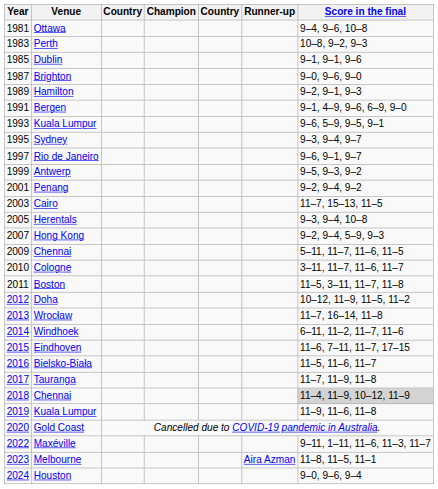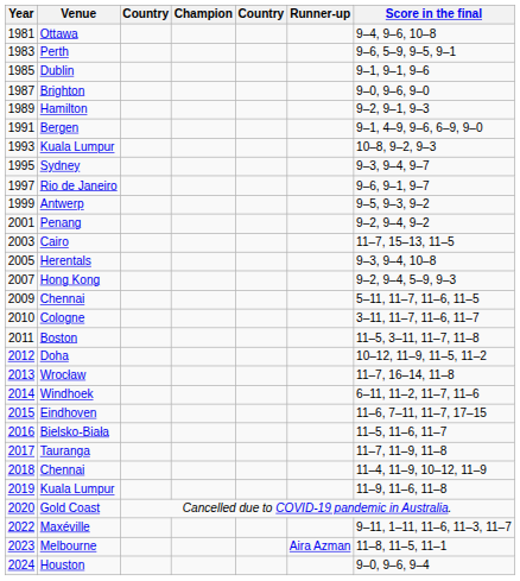 <table class="sortable wikitable">
 <tr>
 <th>Year</th>
 <th>Venue</th>
 <th>Country</th>
 <th>Champion</th>
 <th>Country</th>
 <th>Runner-up</th>
 <th class="unsortable"><a href='#'>Score in the final</a></th>
 </tr>
 <tr>
 <td style="text-align:center">1981</td>
 <td> <a href='#'>Ottawa</a></td>
 <td></td>
 <td></td>
 <td></td>
 <td></td>
 <td>9–4, 9–6, 10–8</td>
 </tr>
 <tr>
 <td style="text-align:center">1983</td>
 <td> <a href='#'>Perth</a></td>
 <td></td>
 <td></td>
 <td></td>
 <td></td>
-<td>10–8, 9–2, 9–3</td>
+<td>9–6, 5–9, 9–5, 9–1</td>
 </tr>
 <tr>
 <td style="text-align:center">1985</td>
 <td> <a href='#'>Dublin</a></td>
 <td></td>
 <td></td>
 <td></td>
 <td></td>
 <td>9–1, 9–1, 9–6</td>
 </tr>
 <tr>
 <td style="text-align:center">1987</td>
 <td> <a href='#'>Brighton</a></td>
 <td></td>
 <td></td>
 <td></td>
 <td></td>
 <td>9–0, 9–6, 9–0</td>
 </tr>
 <tr>
 <td style="text-align:center">1989</td>
 <td> <a href='#'>Hamilton</a></td>
 <td></td>
 <td></td>
 <td></td>
 <td></td>
 <td>9–2, 9–1, 9–3</td>
 </tr>
 <tr>
 <td style="text-align:center">1991</td>
 <td> <a href='#'>Bergen</a></td>
 <td></td>
 <td></td>
 <td></td>
 <td></td>
 <td>9–1, 4–9, 9–6, 6–9, 9–0</td>
 </tr>
 <tr>
 <td style="text-align:center">1993</td>
 <td> <a href='#'>Kuala Lumpur</a></td>
 <td></td>
 <td></td>
 <td></td>
 <td></td>
-<td>9–6, 5–9, 9–5, 9–1</td>
+<td>10–8, 9–2, 9–3</td>
 </tr>
 <tr>
 <td style="text-align:center">1995</td>
 <td> <a href='#'>Sydney</a></td>
 <td></td>
 <td></td>
 <td></td>
 <td></td>
 <td>9–3, 9–4, 9–7</td>
 </tr>
 <tr>
 <td style="text-align:center">1997</td>
 <td> <a href='#'>Rio de Janeiro</a></td>
 <td></td>
 <td></td>
 <td></td>
 <td></td>
 <td>9–6, 9–1, 9–7</td>
 </tr>
 <tr>
 <td style="text-align:center">1999</td>
 <td> <a href='#'>Antwerp</a></td>
 <td></td>
 <td></td>
 <td></td>
 <td></td>
 <td>9–5, 9–3, 9–2</td>
 </tr>
 <tr>
 <td style="text-align:center">2001</td>
 <td> <a href='#'>Penang</a></td>
 <td></td>
 <td></td>
 <td></td>
 <td></td>
 <td>9–2, 9–4, 9–2</td>
 </tr>
 <tr>
 <td style="text-align:center">2003</td>
 <td> <a href='#'>Cairo</a></td>
 <td></td>
 <td></td>
 <td></td>
 <td></td>
 <td>11–7, 15–13, 11–5</td>
 </tr>
 <tr>
 <td style="text-align:center">2005</td>
 <td> <a href='#'>Herentals</a></td>
 <td></td>
 <td></td>
 <td></td>
 <td></td>
 <td>9–3, 9–4, 10–8</td>
 </tr>
 <tr>
 <td style="text-align:center">2007</td>
 <td> <a href='#'>Hong Kong</a></td>
 <td></td>
 <td></td>
 <td></td>
 <td></td>
 <td>9–2, 9–4, 5–9, 9–3</td>
 </tr>
 <tr>
 <td style="text-align:center">2009</td>
 <td> <a href='#'>Chennai</a></td>
 <td></td>
 <td></td>
 <td></td>
 <td></td>
 <td>5–11, 11–7, 11–6, 11–5</td>
 </tr>
 <tr>
 <td style="text-align:center">2010</td>
 <td> <a href='#'>Cologne</a></td>
 <td></td>
 <td></td>
 <td></td>
 <td></td>
 <td>3–11, 11–7, 11–6, 11–7</td>
 </tr>
 <tr>
 <td style="text-align:center">2011</td>
 <td> <a href='#'>Boston</a></td>
 <td></td>
 <td></td>
 <td></td>
 <td></td>
 <td>11–5, 3–11, 11–7, 11–8</td>
 </tr>
 <tr>
 <td style="text-align:center"><a href='#'>2012</a></td>
 <td> <a href='#'>Doha</a></td>
 <td></td>
 <td></td>
 <td></td>
 <td></td>
 <td>10–12, 11–9, 11–5, 11–2</td>
 </tr>
 <tr>
 <td style="text-align:center"><a href='#'>2013</a></td>
 <td> <a href='#'>Wrocław</a></td>
 <td></td>
 <td></td>
 <td></td>
 <td></td>
 <td>11–7, 16–14, 11–8</td>
 </tr>
 <tr>
 <td style="text-align:center"><a href='#'>2014</a></td>
 <td> <a href='#'>Windhoek</a></td>
 <td></td>
 <td></td>
 <td></td>
 <td></td>
 <td>6–11, 11–2, 11–7, 11–6</td>
 </tr>
 <tr>
 <td style="text-align:center"><a href='#'>2015</a></td>
 <td> <a href='#'>Eindhoven</a></td>
 <td></td>
 <td></td>
 <td></td>
 <td></td>
 <td>11–6, 7–11, 11–7, 17–15</td>
 </tr>
 <tr>
 <td style="text-align:center"><a href='#'>2016</a></td>
 <td> <a href='#'>Bielsko-Biała</a></td>
 <td></td>
 <td></td>
 <td></td>
 <td></td>
 <td>11–5, 11–6, 11–7</td>
 </tr>
 <tr>
 <td style="text-align:center"><a href='#'>2017</a></td>
 <td> <a href='#'>Tauranga</a></td>
 <td></td>
 <td></td>
 <td></td>
 <td></td>
 <td>11–7, 11–9, 11–8</td>
 </tr>
 <tr>
 <td style="text-align:center"><a href='#'>2018</a></td>
 <td> <a href='#'>Chennai</a></td>
 <td></td>
 <td></td>
 <td></td>
 <td></td>
-<td style="background: lightgrey;">11–4, 11–9, 10–12, 11–9</td>
+<td>11–4, 11–9, 10–12, 11–9</td>
 </tr>
 <tr>
 <td style="text-align:center"><a href='#'>2019</a></td>
 <td> <a href='#'>Kuala Lumpur</a></td>
 <td></td>
 <td></td>
 <td></td>
 <td></td>
 <td>11–9, 11–6, 11–8</td>
 </tr>
 <tr>
 <td style="text-align:center"><a href='#'>2020</a></td>
 <td> <a href='#'>Gold Coast</a></td>
 <td colspan=5 style="text-align:center"><em>Cancelled due to <a href='#'>COVID-19 pandemic in Australia</a>.</em></td>
 </tr>
 <tr>
 <td style="text-align:center"><a href='#'>2022</a></td>
 <td> <a href='#'>Maxéville</a></td>
 <td></td>
 <td></td>
 <td></td>
 <td></td>
 <td>9–11, 1–11, 11–6, 11–3, 11–7</td>
 </tr>
 <tr>
 <td style="text-align:center"><a href='#'>2023</a></td>
 <td> <a href='#'>Melbourne</a></td>
 <td></td>
 <td></td>
 <td></td>
 <td><a href='#'>Aira Azman</a></td>
 <td>11–8, 11–5, 11–1</td>
 </tr>
 <tr>
 <td style="text-align:center"><a href='#'>2024</a></td>
 <td> <a href='#'>Houston</a></td>
 <td></td>
 <td></td>
 <td></td>
 <td></td>
 <td>9–0, 9–6, 9–4</td>
 </tr>
 </table>
